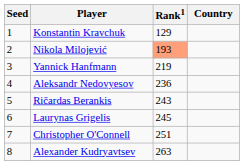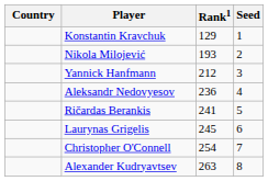 <table class="sortable wikitable">
 <tr>
-<th>Seed</th>
+<th width="70">Country</th>
 <th width="175">Player</th>
 <th>Rank<sup>1</sup></th>
-<th width="70">Country</th>
+<th>Seed</th>
 </tr>
 <tr>
-<td>1</td>
+<td></td>
 <td><a href='#'>Konstantin Kravchuk</a></td>
 <td>129</td>
-<td></td>
+<td>1</td>
 </tr>
 <tr>
+<td></td>
+<td><a href='#'>Nikola Milojević</a></td>
+<td>193</td>
 <td>2</td>
-<td><a href='#'>Nikola Milojević</a></td>
-<td style="background: lightsalmon;">193</td>
-<td></td>
 </tr>
 <tr>
+<td></td>
+<td><a href='#'>Yannick Hanfmann</a></td>
+<td>212</td>
 <td>3</td>
-<td><a href='#'>Yannick Hanfmann</a></td>
-<td>219</td>
-<td></td>
 </tr>
 <tr>
-<td>4</td>
+<td></td>
 <td><a href='#'>Aleksandr Nedovyesov</a></td>
 <td>236</td>
-<td></td>
+<td>4</td>
 </tr>
 <tr>
+<td></td>
+<td><a href='#'>Ričardas Berankis</a></td>
+<td>241</td>
 <td>5</td>
-<td><a href='#'>Ričardas Berankis</a></td>
-<td>243</td>
-<td></td>
 </tr>
 <tr>
-<td>6</td>
+<td></td>
 <td><a href='#'>Laurynas Grigelis</a></td>
 <td>245</td>
-<td></td>
+<td>6</td>
 </tr>
 <tr>
+<td></td>
+<td><a href='#'>Christopher O'Connell</a></td>
+<td>254</td>
 <td>7</td>
-<td><a href='#'>Christopher O'Connell</a></td>
-<td>251</td>
-<td></td>
 </tr>
 <tr>
-<td>8</td>
+<td></td>
 <td><a href='#'>Alexander Kudryavtsev</a></td>
 <td>263</td>
-<td></td>
+<td>8</td>
 </tr>
 </table>
